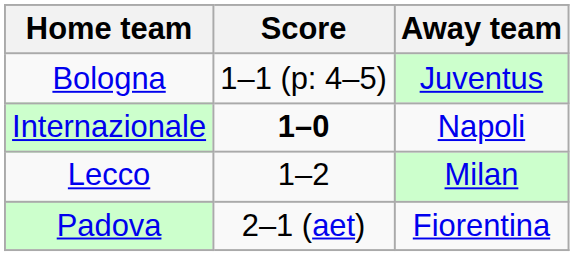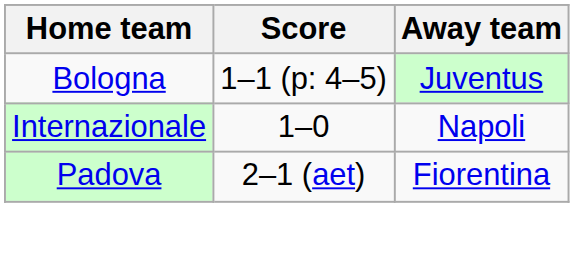 <table class="wikitable" style="text-align: center">
 <tr>
 <th>Home team</th>
 <th>Score</th>
 <th>Away team</th>
 </tr>
 <tr>
 <td><a href='#'>Bologna</a></td>
 <td>1–1 (p: 4–5)</td>
 <td bgcolor="ccffcc"><a href='#'>Juventus</a></td>
 </tr>
 <tr>
 <td bgcolor="ccffcc"><a href='#'>Internazionale</a></td>
-<td><strong>1–0</strong></td>
+<td>1–0</td>
 <td><a href='#'>Napoli</a></td>
-</tr>
-<tr>
-<td><a href='#'>Lecco</a></td>
-<td>1–2</td>
-<td bgcolor="ccffcc"><a href='#'>Milan</a></td>
 </tr>
 <tr>
 <td bgcolor="ccffcc"><a href='#'>Padova</a></td>
 <td>2–1 (<a href='#'>aet</a>)</td>
 <td><a href='#'>Fiorentina</a></td>
 </tr>
 </table>
